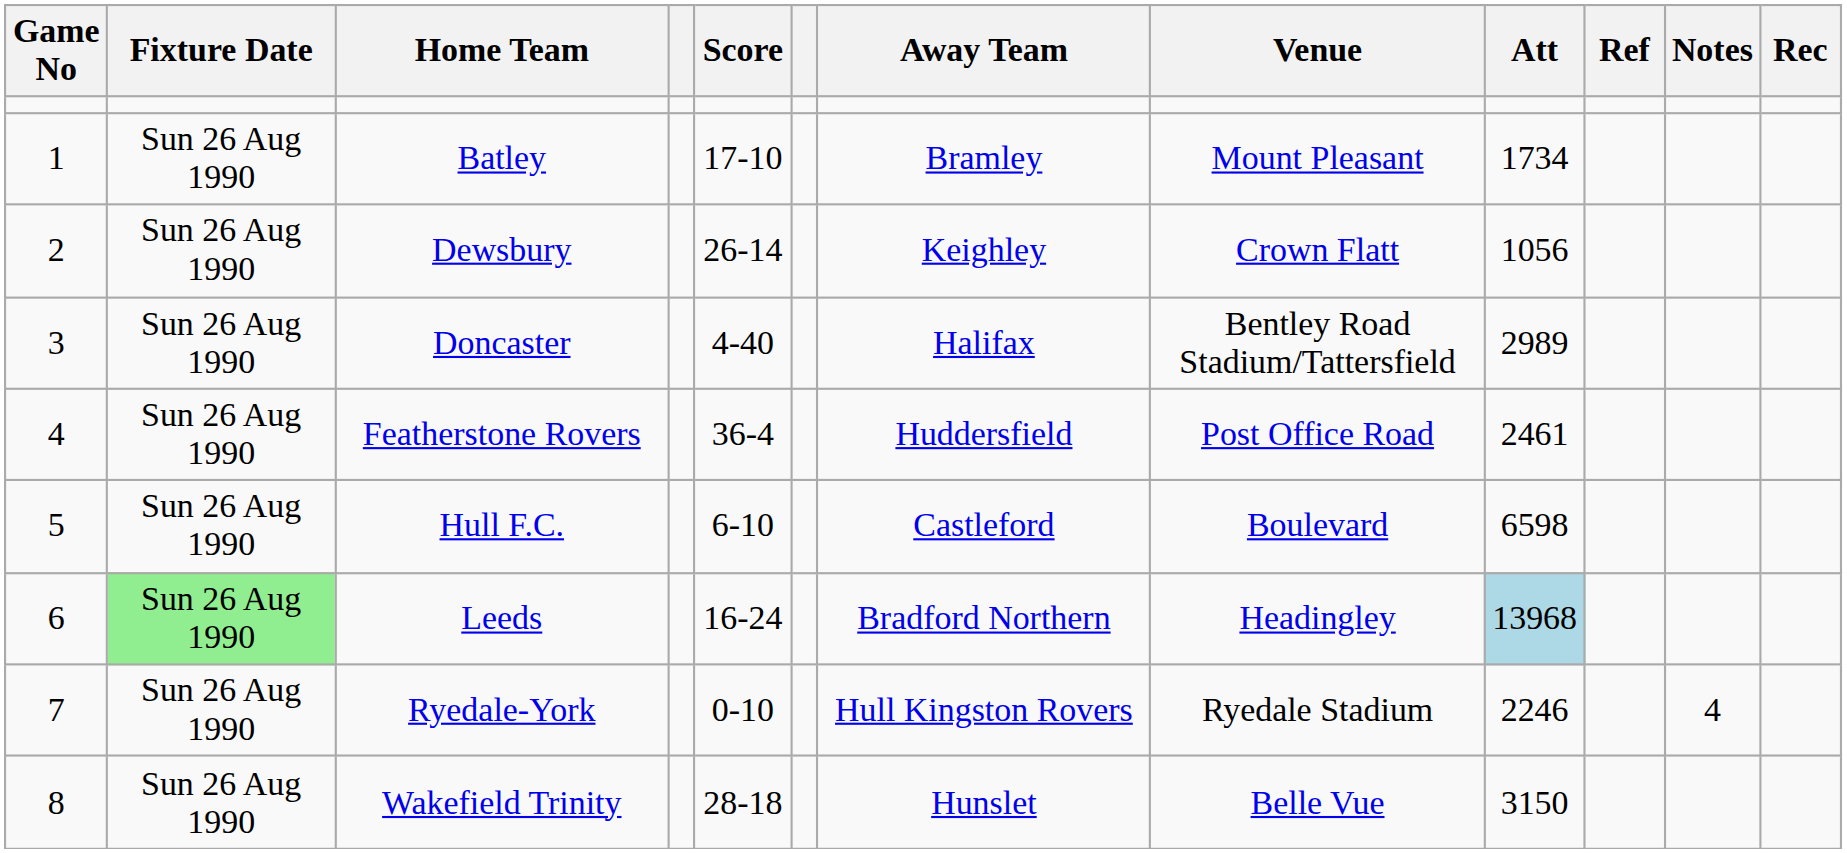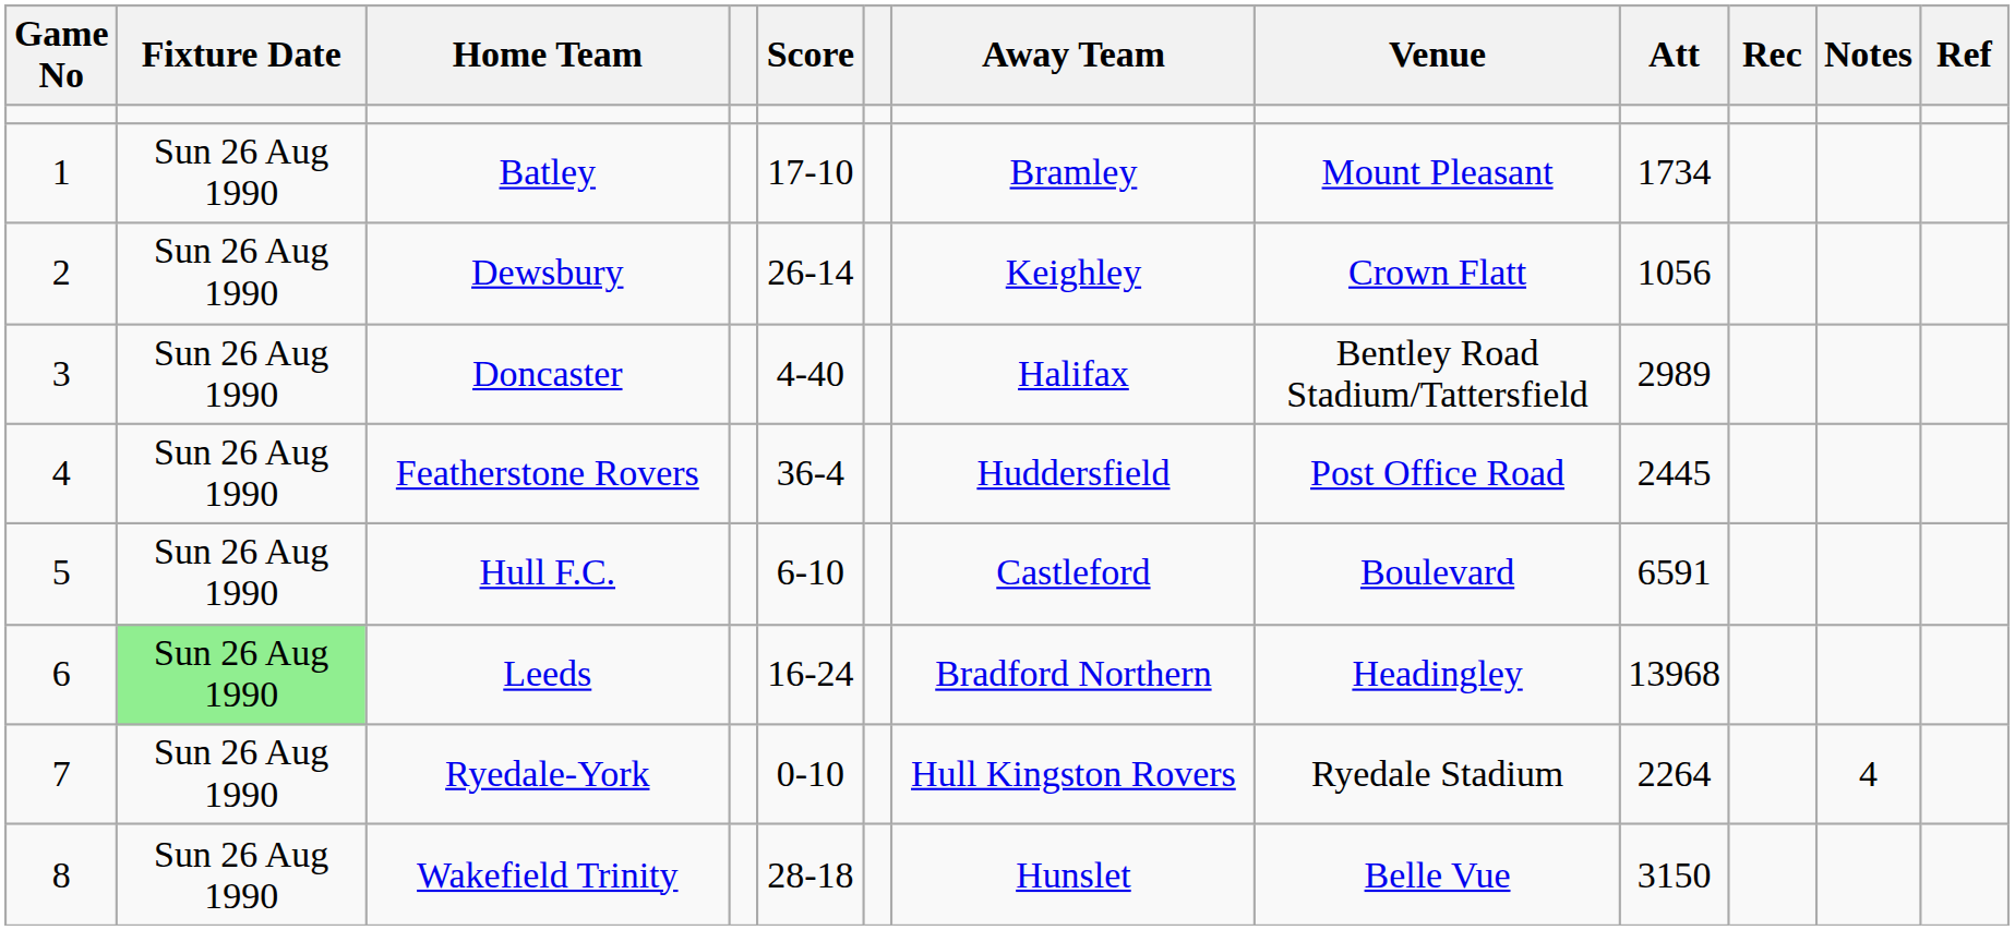 <table class="wikitable" style="text-align:center;">
 <tr>
 <th width=20 abbr="No">Game No</th>
 <th width=100 abbr="Date">Fixture Date</th>
 <th width=150 abbr="Home Team">Home Team</th>
 <th width=5 abbr="space"></th>
 <th width=20 abbr="Score">Score</th>
 <th width=5 abbr="space"></th>
 <th width=150 abbr="Away Team">Away Team</th>
 <th width=150 abbr="Venue">Venue</th>
 <th width=30 abbr="Att">Att</th>
+<th width=30 abbr="Rec">Rec</th>
+<th width=20 abbr="Notes">Notes</th>
 <th width=30 abbr="Ref">Ref</th>
-<th width=20 abbr="Notes">Notes</th>
-<th width=30 abbr="Rec">Rec</th>
 </tr>
 <tr>
 <td></td>
 <td></td>
 <td></td>
 <td></td>
 <td></td>
 <td></td>
 <td></td>
 <td></td>
 <td></td>
 <td></td>
 <td></td>
 <td></td>
 </tr>
 <tr>
 <td>1</td>
 <td>Sun 26 Aug 1990</td>
 <td><a href='#'>Batley</a></td>
 <td></td>
 <td>17-10</td>
 <td></td>
 <td><a href='#'>Bramley</a></td>
 <td><a href='#'>Mount Pleasant</a></td>
 <td>1734</td>
 <td></td>
 <td></td>
 <td></td>
 </tr>
 <tr>
 <td>2</td>
 <td>Sun 26 Aug 1990</td>
 <td><a href='#'>Dewsbury</a></td>
 <td></td>
 <td>26-14</td>
 <td></td>
 <td><a href='#'>Keighley</a></td>
 <td><a href='#'>Crown Flatt</a></td>
 <td>1056</td>
 <td></td>
 <td></td>
 <td></td>
 </tr>
 <tr>
 <td>3</td>
 <td>Sun 26 Aug 1990</td>
 <td><a href='#'>Doncaster</a></td>
 <td></td>
 <td>4-40</td>
 <td></td>
 <td><a href='#'>Halifax</a></td>
 <td>Bentley Road Stadium/Tattersfield</td>
 <td>2989</td>
 <td></td>
 <td></td>
 <td></td>
 </tr>
 <tr>
 <td>4</td>
 <td>Sun 26 Aug 1990</td>
 <td><a href='#'>Featherstone Rovers</a></td>
 <td></td>
 <td>36-4</td>
 <td></td>
 <td><a href='#'>Huddersfield</a></td>
 <td><a href='#'>Post Office Road</a></td>
-<td>2461</td>
+<td>2445</td>
 <td></td>
 <td></td>
 <td></td>
 </tr>
 <tr>
 <td>5</td>
 <td>Sun 26 Aug 1990</td>
 <td><a href='#'>Hull F.C.</a></td>
 <td></td>
 <td>6-10</td>
 <td></td>
 <td><a href='#'>Castleford</a></td>
 <td><a href='#'>Boulevard</a></td>
-<td>6598</td>
+<td>6591</td>
 <td></td>
 <td></td>
 <td></td>
 </tr>
 <tr>
 <td>6</td>
 <td style="background: lightgreen;">Sun 26 Aug 1990</td>
 <td><a href='#'>Leeds</a></td>
 <td></td>
 <td>16-24</td>
 <td></td>
 <td><a href='#'>Bradford Northern</a></td>
 <td><a href='#'>Headingley</a></td>
-<td style="background: lightblue;">13968</td>
+<td>13968</td>
 <td></td>
 <td></td>
 <td></td>
 </tr>
 <tr>
 <td>7</td>
 <td>Sun 26 Aug 1990</td>
 <td><a href='#'>Ryedale-York</a></td>
 <td></td>
 <td>0-10</td>
 <td></td>
 <td><a href='#'>Hull Kingston Rovers</a></td>
 <td>Ryedale Stadium</td>
-<td>2246</td>
+<td>2264</td>
 <td></td>
 <td>4</td>
 <td></td>
 </tr>
 <tr>
 <td>8</td>
 <td>Sun 26 Aug 1990</td>
 <td><a href='#'>Wakefield Trinity</a></td>
 <td></td>
 <td>28-18</td>
 <td></td>
 <td><a href='#'>Hunslet</a></td>
 <td><a href='#'>Belle Vue</a></td>
 <td>3150</td>
 <td></td>
 <td></td>
 <td></td>
 </tr>
 </table>
